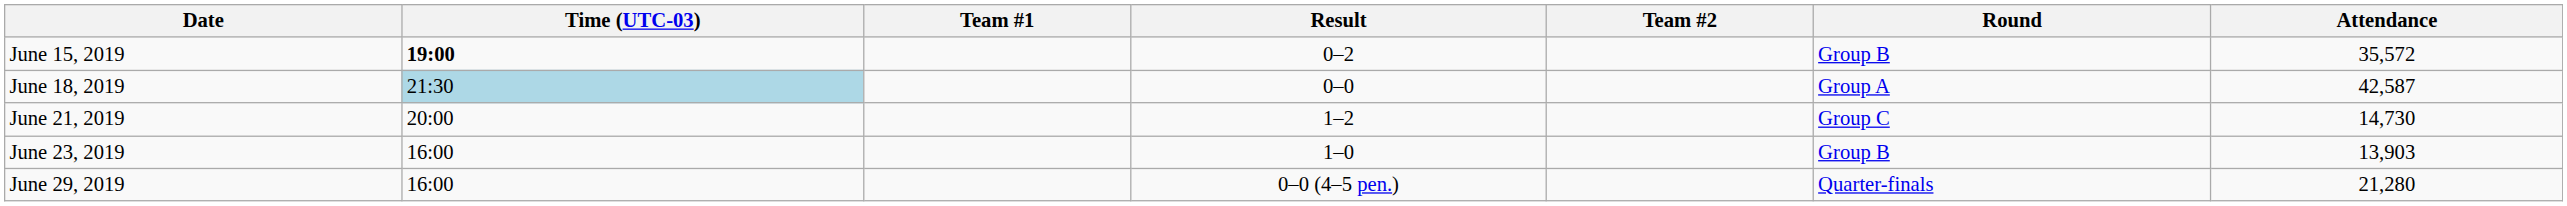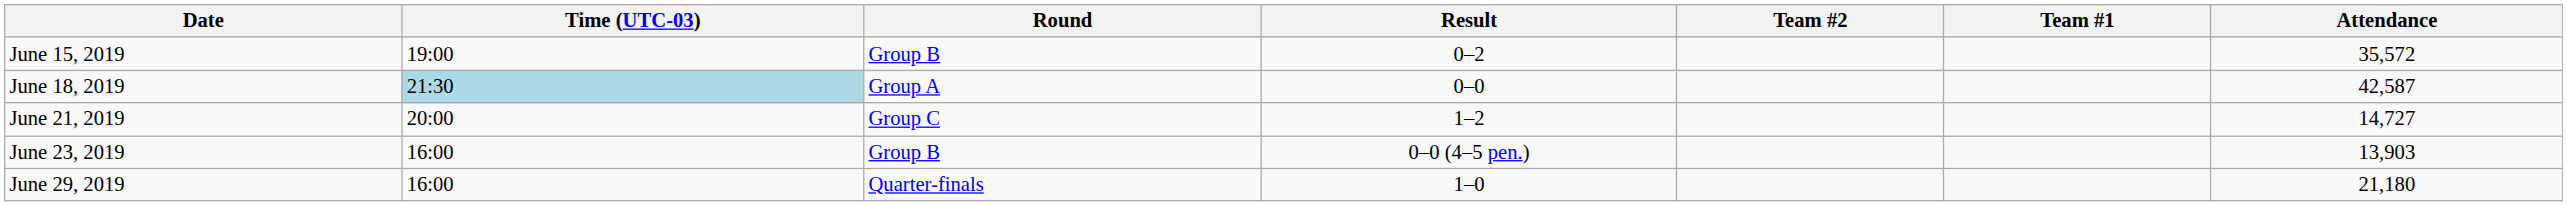 <table class="wikitable"  style="text-align:left; width:100%;">
 <tr>
 <th>Date</th>
 <th>Time (<a href='#'>UTC-03</a>)</th>
-<th>Team #1</th>
+<th>Round</th>
 <th>Result</th>
 <th>Team #2</th>
-<th>Round</th>
+<th>Team #1</th>
 <th>Attendance</th>
 </tr>
 <tr>
 <td>June 15, 2019</td>
-<td><strong>19:00</strong></td>
-<td></td>
+<td>19:00</td>
+<td><a href='#'>Group B</a></td>
 <td style="text-align:center;">0–2</td>
 <td></td>
-<td><a href='#'>Group B</a></td>
+<td></td>
 <td style="text-align:center;">35,572</td>
 </tr>
 <tr>
 <td>June 18, 2019</td>
 <td style="background: lightblue;">21:30</td>
-<td></td>
+<td><a href='#'>Group A</a></td>
 <td style="text-align:center;">0–0</td>
 <td></td>
-<td><a href='#'>Group A</a></td>
+<td></td>
 <td style="text-align:center;">42,587</td>
 </tr>
 <tr>
 <td>June 21, 2019</td>
 <td>20:00</td>
-<td></td>
+<td><a href='#'>Group C</a></td>
 <td style="text-align:center;">1–2</td>
 <td></td>
-<td><a href='#'>Group C</a></td>
-<td style="text-align:center;">14,730</td>
+<td></td>
+<td style="text-align:center;">14,727</td>
 </tr>
 <tr>
 <td>June 23, 2019</td>
 <td>16:00</td>
+<td><a href='#'>Group B</a></td>
+<td style="text-align:center;">0–0 (4–5 <a href='#'>pen.</a>)</td>
 <td></td>
-<td style="text-align:center;">1–0</td>
 <td></td>
-<td><a href='#'>Group B</a></td>
 <td style="text-align:center;">13,903</td>
 </tr>
 <tr>
 <td>June 29, 2019</td>
 <td>16:00</td>
+<td><a href='#'>Quarter-finals</a></td>
+<td style="text-align:center;">1–0</td>
 <td></td>
-<td style="text-align:center;">0–0 (4–5 <a href='#'>pen.</a>)</td>
 <td></td>
-<td><a href='#'>Quarter-finals</a></td>
-<td style="text-align:center;">21,280</td>
+<td style="text-align:center;">21,180</td>
 </tr>
 </table>
